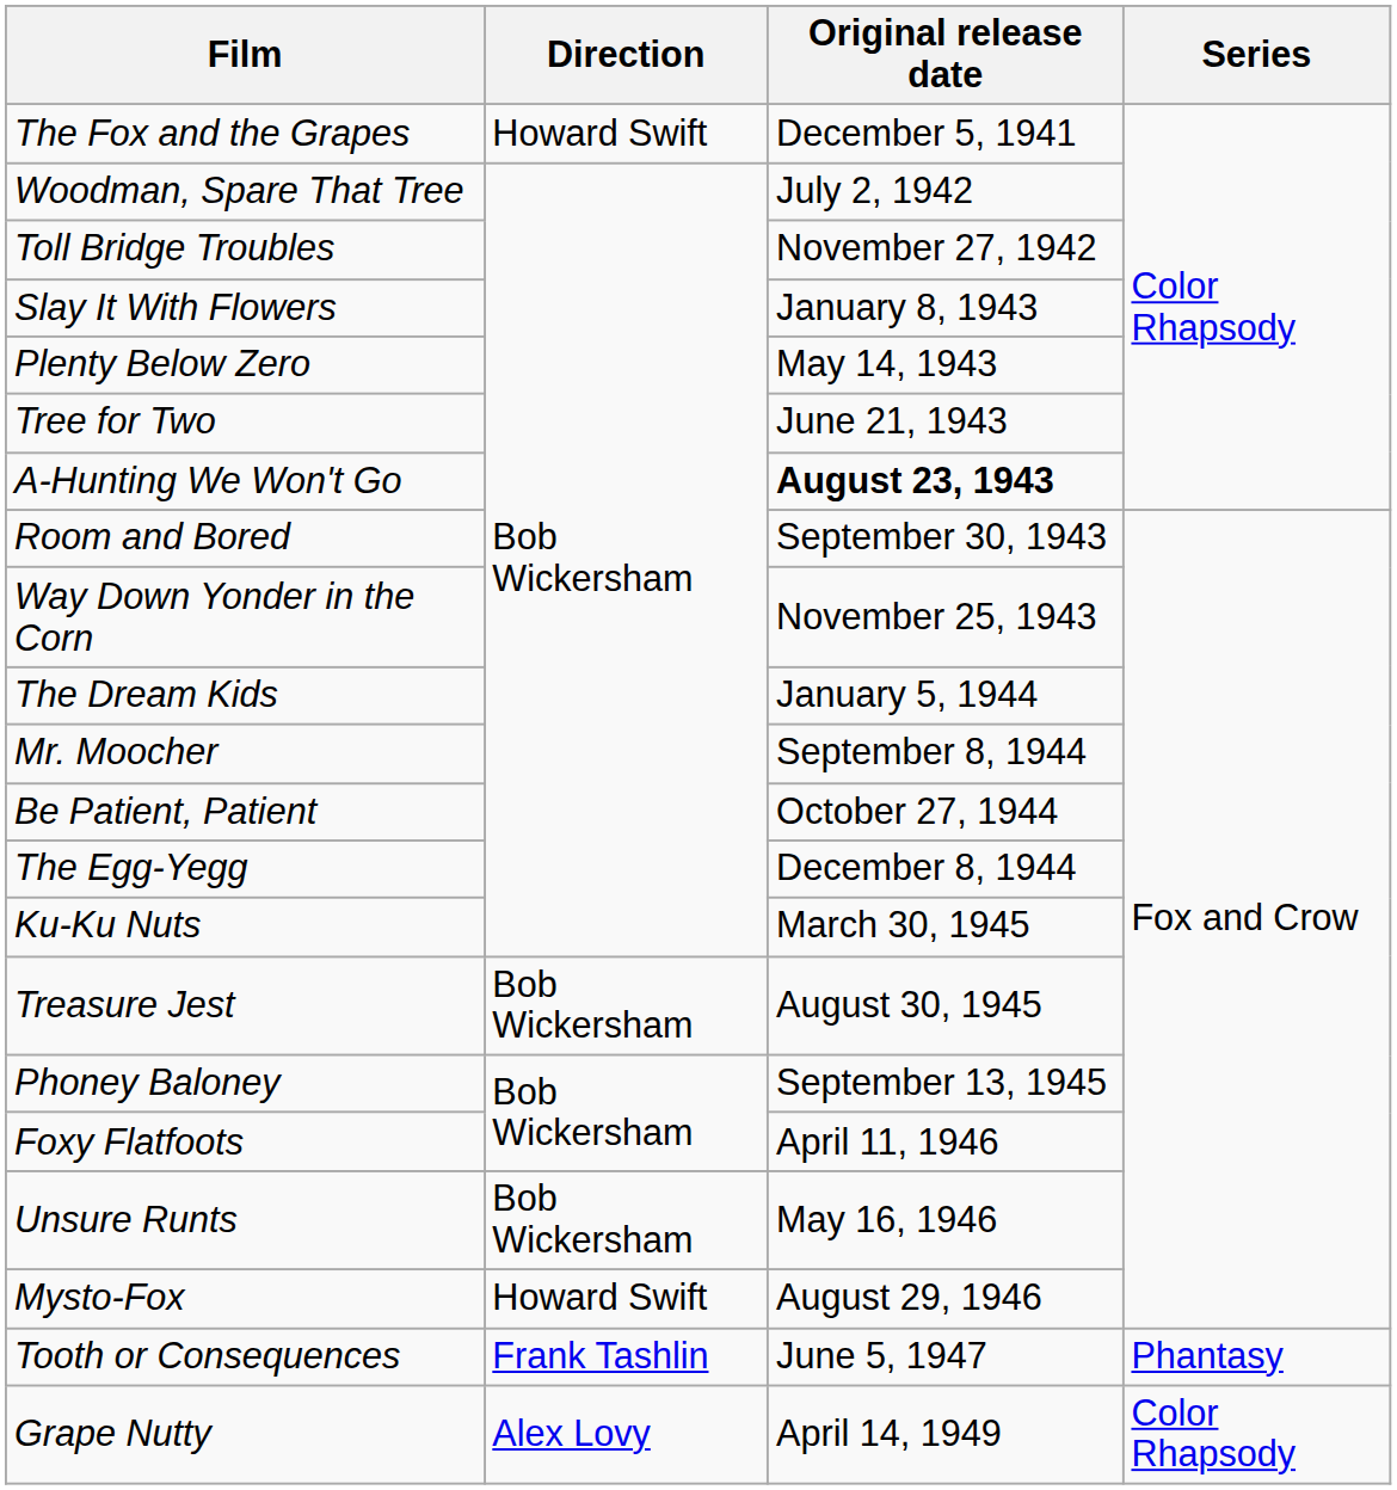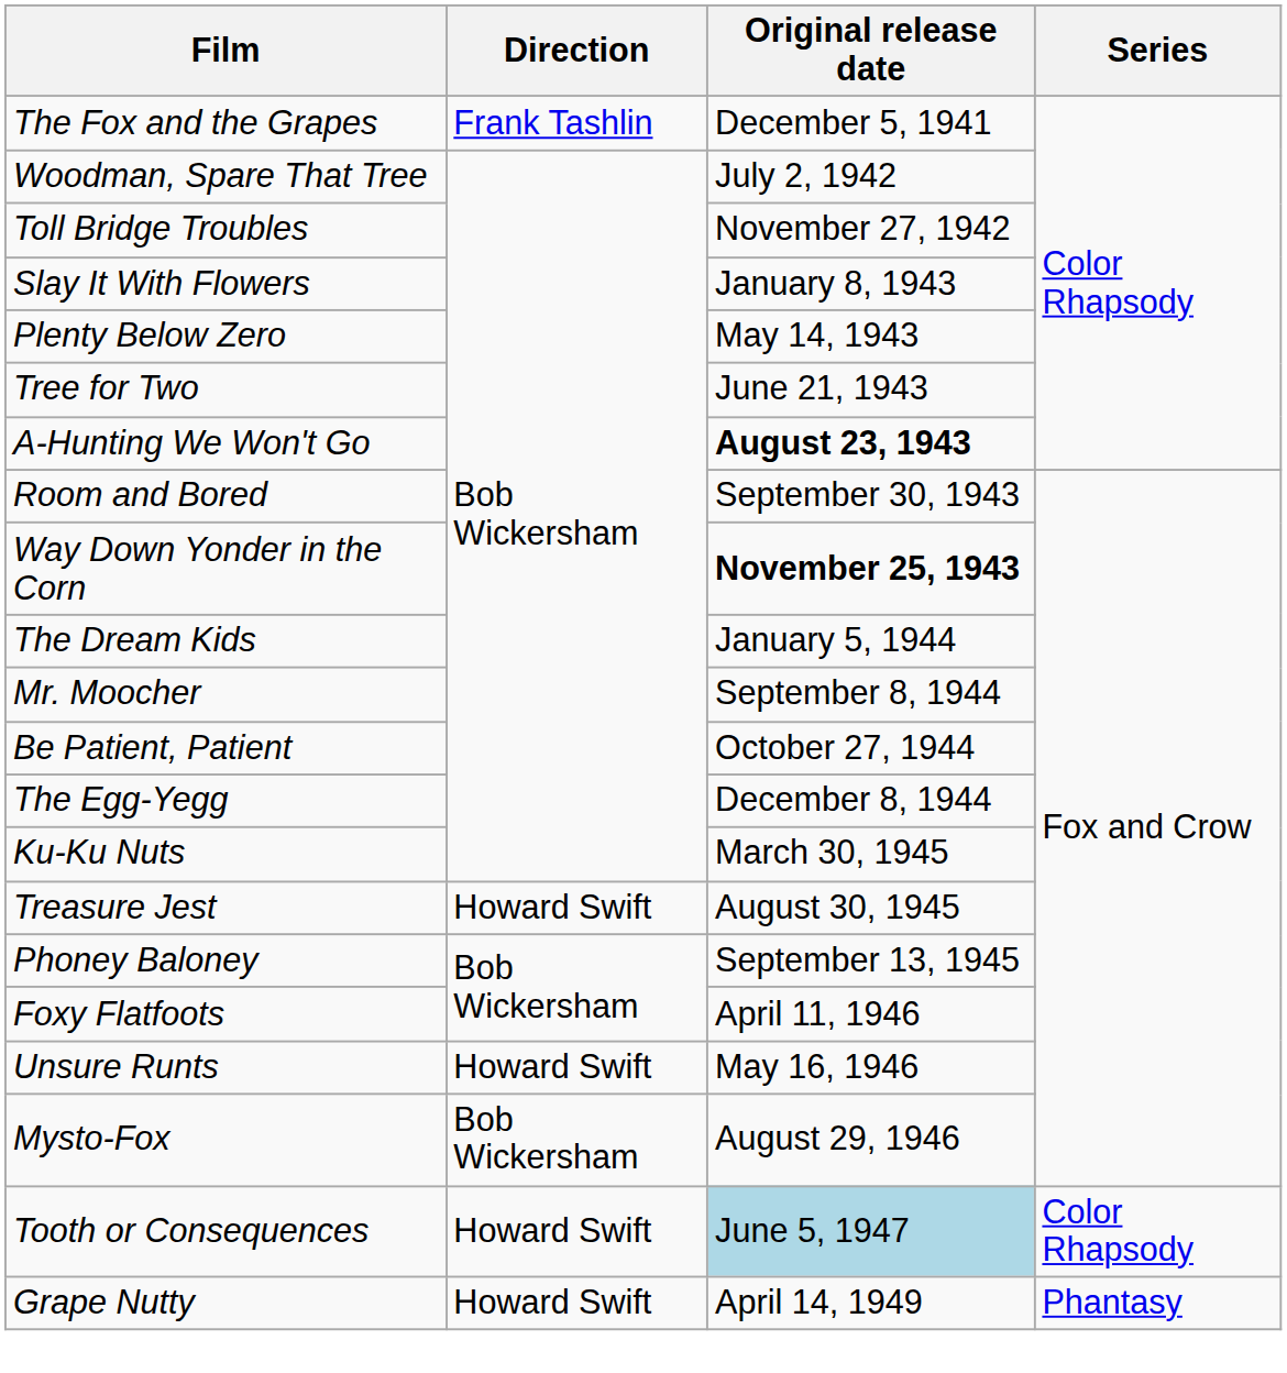 <table class="wikitable">
 <tr>
 <th>Film</th>
 <th>Direction</th>
 <th>Original release date</th>
 <th>Series</th>
 </tr>
 <tr>
 <td><em>The Fox and the Grapes</em></td>
-<td>Howard Swift</td>
+<td><a href='#'>Frank Tashlin</a></td>
 <td>December 5, 1941</td>
 <td rowspan="7"><a href='#'>Color Rhapsody</a></td>
 </tr>
 <tr>
 <td><em>Woodman, Spare That Tree</em></td>
 <td rowspan="13">Bob Wickersham</td>
 <td>July 2, 1942</td>
 </tr>
 <tr>
 <td><em>Toll Bridge Troubles</em></td>
 <td>November 27, 1942</td>
 </tr>
 <tr>
 <td><em>Slay It With Flowers</em></td>
 <td>January 8, 1943</td>
 </tr>
 <tr>
 <td><em>Plenty Below Zero</em></td>
 <td>May 14, 1943</td>
 </tr>
 <tr>
 <td><em>Tree for Two</em></td>
 <td>June 21, 1943</td>
 </tr>
 <tr>
 <td><em>A-Hunting We Won't Go</em></td>
 <td><strong>August 23, 1943</strong></td>
 </tr>
 <tr>
 <td><em>Room and Bored</em></td>
 <td>September 30, 1943</td>
 <td rowspan="12">Fox and Crow</td>
 </tr>
 <tr>
 <td><em>Way Down Yonder in the Corn</em></td>
-<td>November 25, 1943</td>
+<td><strong>November 25, 1943</strong></td>
 </tr>
 <tr>
 <td><em>The Dream Kids</em></td>
 <td>January 5, 1944</td>
 </tr>
 <tr>
 <td><em>Mr. Moocher</em></td>
 <td>September 8, 1944</td>
 </tr>
 <tr>
 <td><em>Be Patient, Patient</em></td>
 <td>October 27, 1944</td>
 </tr>
 <tr>
 <td><em>The Egg-Yegg</em></td>
 <td>December 8, 1944</td>
 </tr>
 <tr>
 <td><em>Ku-Ku Nuts</em></td>
 <td>March 30, 1945</td>
 </tr>
 <tr>
 <td><em>Treasure Jest</em></td>
-<td>Bob Wickersham</td>
+<td>Howard Swift</td>
 <td>August 30, 1945</td>
 </tr>
 <tr>
 <td><em>Phoney Baloney</em></td>
 <td rowspan="2">Bob Wickersham</td>
 <td>September 13, 1945</td>
 </tr>
 <tr>
 <td><em>Foxy Flatfoots</em></td>
 <td>April 11, 1946</td>
 </tr>
 <tr>
 <td><em>Unsure Runts</em></td>
-<td>Bob Wickersham</td>
+<td>Howard Swift</td>
 <td>May 16, 1946</td>
 </tr>
 <tr>
 <td><em>Mysto-Fox</em></td>
-<td>Howard Swift</td>
+<td>Bob Wickersham</td>
 <td>August 29, 1946</td>
 </tr>
 <tr>
 <td><em>Tooth or Consequences</em></td>
-<td><a href='#'>Frank Tashlin</a></td>
-<td>June 5, 1947</td>
-<td><a href='#'>Phantasy</a></td>
+<td>Howard Swift</td>
+<td style="background: lightblue;">June 5, 1947</td>
+<td><a href='#'>Color Rhapsody</a></td>
 </tr>
 <tr>
 <td><em>Grape Nutty</em></td>
-<td><a href='#'>Alex Lovy</a></td>
+<td>Howard Swift</td>
 <td>April 14, 1949</td>
-<td><a href='#'>Color Rhapsody</a></td>
+<td><a href='#'>Phantasy</a></td>
 </tr>
 </table>
